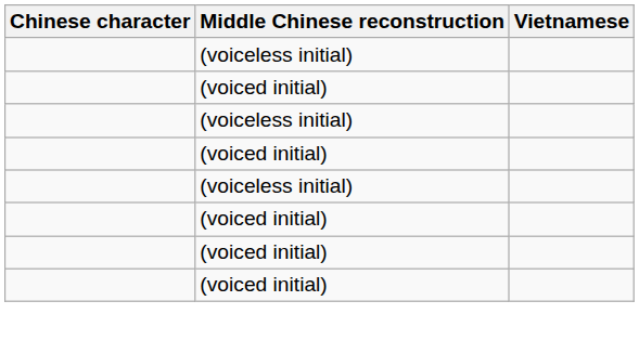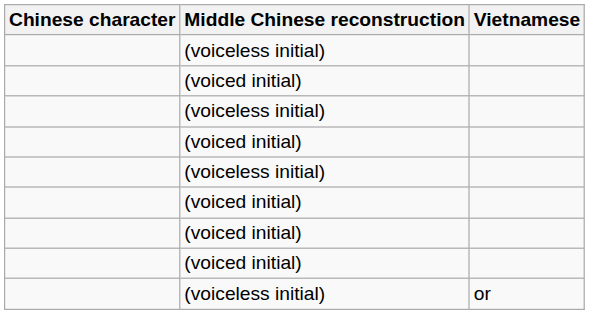 <table class="wikitable">
 <tr>
 <th>Chinese character</th>
 <th>Middle Chinese reconstruction</th>
 <th>Vietnamese</th>
 </tr>
 <tr>
 <td></td>
 <td> (voiceless initial)</td>
 <td></td>
 </tr>
 <tr>
 <td></td>
 <td> (voiced initial)</td>
 <td></td>
 </tr>
 <tr>
 <td></td>
 <td> (voiceless initial)</td>
 <td></td>
 </tr>
 <tr>
 <td></td>
 <td> (voiced initial)</td>
 <td></td>
 </tr>
 <tr>
 <td></td>
 <td> (voiceless initial)</td>
 <td></td>
 </tr>
 <tr>
 <td></td>
 <td> (voiced initial)</td>
 <td></td>
 </tr>
 <tr>
 <td></td>
 <td> (voiced initial)</td>
 <td></td>
 </tr>
 <tr>
 <td></td>
 <td> (voiced initial)</td>
 <td></td>
 </tr>
+<tr>
+<td></td>
+<td> (voiceless initial)</td>
+<td> or </td>
+</tr>
 </table>
